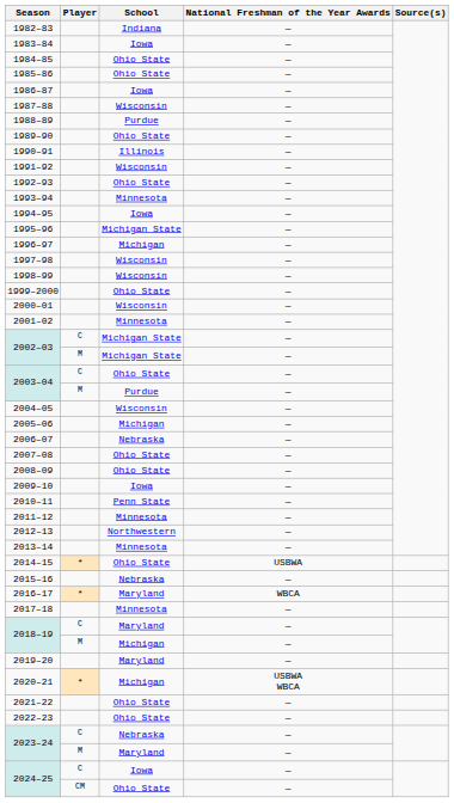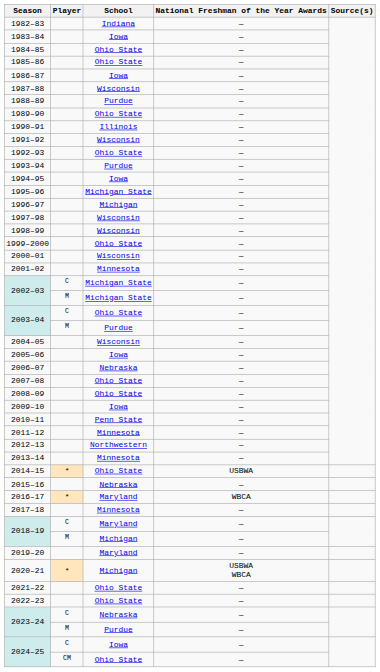 <table class="wikitable sortable" style="text-align:center;">
 <tr>
 <th>Season</th>
 <th>Player</th>
 <th>School</th>
 <th class=unsortable>National Freshman of the Year Awards</th>
 <th class=unsortable>Source(s)</th>
 </tr>
 <tr>
 <td>1982–83</td>
 <td></td>
 <td><a href='#'>Indiana</a></td>
 <td>—</td>
 <td rowspan="34"></td>
 </tr>
 <tr>
 <td>1983–84</td>
 <td></td>
 <td><a href='#'>Iowa</a></td>
 <td>—</td>
 </tr>
 <tr>
 <td>1984–85</td>
 <td></td>
 <td><a href='#'>Ohio State</a></td>
 <td>—</td>
 </tr>
 <tr>
 <td>1985–86</td>
 <td></td>
 <td><a href='#'>Ohio State</a></td>
 <td>—</td>
 </tr>
 <tr>
 <td>1986–87</td>
 <td></td>
 <td><a href='#'>Iowa</a></td>
 <td>—</td>
 </tr>
 <tr>
 <td>1987–88</td>
 <td></td>
 <td><a href='#'>Wisconsin</a></td>
 <td>—</td>
 </tr>
 <tr>
 <td>1988–89</td>
 <td></td>
 <td><a href='#'>Purdue</a></td>
 <td>—</td>
 </tr>
 <tr>
 <td>1989–90</td>
 <td></td>
 <td><a href='#'>Ohio State</a></td>
 <td>—</td>
 </tr>
 <tr>
 <td>1990–91</td>
 <td></td>
 <td><a href='#'>Illinois</a></td>
 <td>—</td>
 </tr>
 <tr>
 <td>1991–92</td>
 <td></td>
 <td><a href='#'>Wisconsin</a></td>
 <td>—</td>
 </tr>
 <tr>
 <td>1992–93</td>
 <td></td>
 <td><a href='#'>Ohio State</a></td>
 <td>—</td>
 </tr>
 <tr>
 <td>1993–94</td>
 <td></td>
-<td><a href='#'>Minnesota</a></td>
+<td><a href='#'>Purdue</a></td>
 <td>—</td>
 </tr>
 <tr>
 <td>1994–95</td>
 <td></td>
 <td><a href='#'>Iowa</a></td>
 <td>—</td>
 </tr>
 <tr>
 <td>1995–96</td>
 <td></td>
 <td><a href='#'>Michigan State</a></td>
 <td>—</td>
 </tr>
 <tr>
 <td>1996–97</td>
 <td></td>
 <td><a href='#'>Michigan</a></td>
 <td>—</td>
 </tr>
 <tr>
 <td>1997–98</td>
 <td></td>
 <td><a href='#'>Wisconsin</a></td>
 <td>—</td>
 </tr>
 <tr>
 <td>1998–99</td>
 <td></td>
 <td><a href='#'>Wisconsin</a></td>
 <td>—</td>
 </tr>
 <tr>
 <td>1999–2000</td>
 <td></td>
 <td><a href='#'>Ohio State</a></td>
 <td>—</td>
 </tr>
 <tr>
 <td>2000–01</td>
 <td></td>
 <td><a href='#'>Wisconsin</a></td>
 <td>—</td>
 </tr>
 <tr>
 <td>2001–02</td>
 <td></td>
 <td><a href='#'>Minnesota</a></td>
 <td>—</td>
 </tr>
 <tr>
 <td rowspan=2 bgcolor=#cfecec>2002–03</td>
 <td> <sup>C</sup></td>
 <td><a href='#'>Michigan State</a></td>
 <td>—</td>
 </tr>
 <tr>
 <td> <sup>M</sup></td>
 <td><a href='#'>Michigan State</a></td>
 <td>—</td>
 </tr>
 <tr>
 <td rowspan=2 bgcolor=#cfecec>2003–04</td>
 <td> <sup>C</sup></td>
 <td><a href='#'>Ohio State</a></td>
 <td>—</td>
 </tr>
 <tr>
 <td> <sup>M</sup></td>
 <td><a href='#'>Purdue</a></td>
 <td>—</td>
 </tr>
 <tr>
 <td>2004–05</td>
 <td></td>
 <td><a href='#'>Wisconsin</a></td>
 <td>—</td>
 </tr>
 <tr>
 <td>2005–06</td>
 <td></td>
-<td><a href='#'>Michigan</a></td>
+<td><a href='#'>Iowa</a></td>
 <td>—</td>
 </tr>
 <tr>
 <td>2006–07</td>
 <td></td>
 <td><a href='#'>Nebraska</a></td>
 <td>—</td>
 </tr>
 <tr>
 <td>2007–08</td>
 <td></td>
 <td><a href='#'>Ohio State</a></td>
 <td>—</td>
 </tr>
 <tr>
 <td>2008–09</td>
 <td></td>
 <td><a href='#'>Ohio State</a></td>
 <td>—</td>
 </tr>
 <tr>
 <td>2009–10</td>
 <td></td>
 <td><a href='#'>Iowa</a></td>
 <td>—</td>
 </tr>
 <tr>
 <td>2010–11</td>
 <td></td>
 <td><a href='#'>Penn State</a></td>
 <td>—</td>
 </tr>
 <tr>
 <td>2011–12</td>
 <td></td>
 <td><a href='#'>Minnesota</a></td>
 <td>—</td>
 </tr>
 <tr>
 <td>2012–13</td>
 <td></td>
 <td><a href='#'>Northwestern</a></td>
 <td>—</td>
 </tr>
 <tr>
 <td>2013–14</td>
 <td></td>
 <td><a href='#'>Minnesota</a></td>
 <td>—</td>
 </tr>
 <tr>
 <td>2014–15</td>
 <td style="background:#ffe6bd;">*</td>
 <td><a href='#'>Ohio State</a></td>
 <td>USBWA</td>
 <td></td>
 </tr>
 <tr>
 <td>2015–16</td>
 <td></td>
 <td><a href='#'>Nebraska</a></td>
 <td>—</td>
 <td></td>
 </tr>
 <tr>
 <td>2016–17</td>
 <td style="background:#ffe6bd;">*</td>
 <td><a href='#'>Maryland</a></td>
 <td>WBCA</td>
 <td></td>
 </tr>
 <tr>
 <td>2017–18</td>
 <td></td>
 <td><a href='#'>Minnesota</a></td>
 <td>—</td>
 <td></td>
 </tr>
 <tr>
 <td rowspan=2 bgcolor=#cfecec>2018–19</td>
 <td> <sup>C</sup></td>
 <td><a href='#'>Maryland</a></td>
 <td>—</td>
 <td rowspan="2"></td>
 </tr>
 <tr>
 <td> <sup>M</sup></td>
 <td><a href='#'>Michigan</a></td>
 <td>—</td>
 </tr>
 <tr>
 <td>2019–20</td>
 <td></td>
 <td><a href='#'>Maryland</a></td>
 <td>—</td>
 <td></td>
 </tr>
 <tr>
 <td>2020–21</td>
 <td style="background:#ffe6bd;">*</td>
 <td><a href='#'>Michigan</a></td>
 <td>USBWA<br>WBCA</td>
 <td></td>
 </tr>
 <tr>
 <td>2021–22</td>
 <td></td>
 <td><a href='#'>Ohio State</a></td>
 <td>—</td>
 <td></td>
 </tr>
 <tr>
 <td>2022–23</td>
 <td></td>
 <td><a href='#'>Ohio State</a></td>
 <td>—</td>
 <td></td>
 </tr>
 <tr>
 <td rowspan=2 bgcolor=#cfecec>2023–24</td>
 <td> <sup>C</sup></td>
 <td><a href='#'>Nebraska</a></td>
 <td>—</td>
 <td rowspan="2"></td>
 </tr>
 <tr>
 <td> <sup>M</sup></td>
-<td><a href='#'>Maryland</a></td>
+<td><a href='#'>Purdue</a></td>
 <td>—</td>
 </tr>
 <tr>
 <td rowspan=2 bgcolor=#cfecec>2024–25</td>
 <td> <sup>C</sup></td>
 <td><a href='#'>Iowa</a></td>
 <td>—</td>
 <td rowspan="2"></td>
 </tr>
 <tr>
 <td> <sup>CM</sup></td>
 <td><a href='#'>Ohio State</a></td>
 <td>—</td>
 </tr>
 </table>
